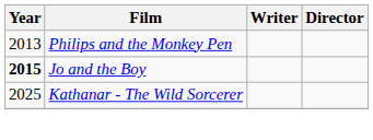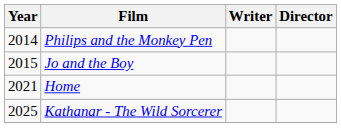 <table class="wikitable sortable">
 <tr>
 <th>Year</th>
 <th>Film</th>
 <th>Writer</th>
 <th>Director</th>
 </tr>
 <tr>
-<td>2013</td>
+<td>2014</td>
 <td><em><a href='#'>Philips and the Monkey Pen</a></em></td>
 <td></td>
 <td></td>
 </tr>
 <tr>
-<td><strong>2015</strong></td>
+<td>2015</td>
 <td><em><a href='#'>Jo and the Boy</a></em></td>
+<td></td>
+<td></td>
+</tr>
+<tr>
+<td>2021</td>
+<td><em><a href='#'>Home</a></em></td>
 <td></td>
 <td></td>
 </tr>
 <tr>
 <td>2025</td>
 <td><em><a href='#'>Kathanar - The Wild Sorcerer</a></em></td>
 <td></td>
 <td></td>
 </tr>
 <tr>
 </tr>
 </table>
